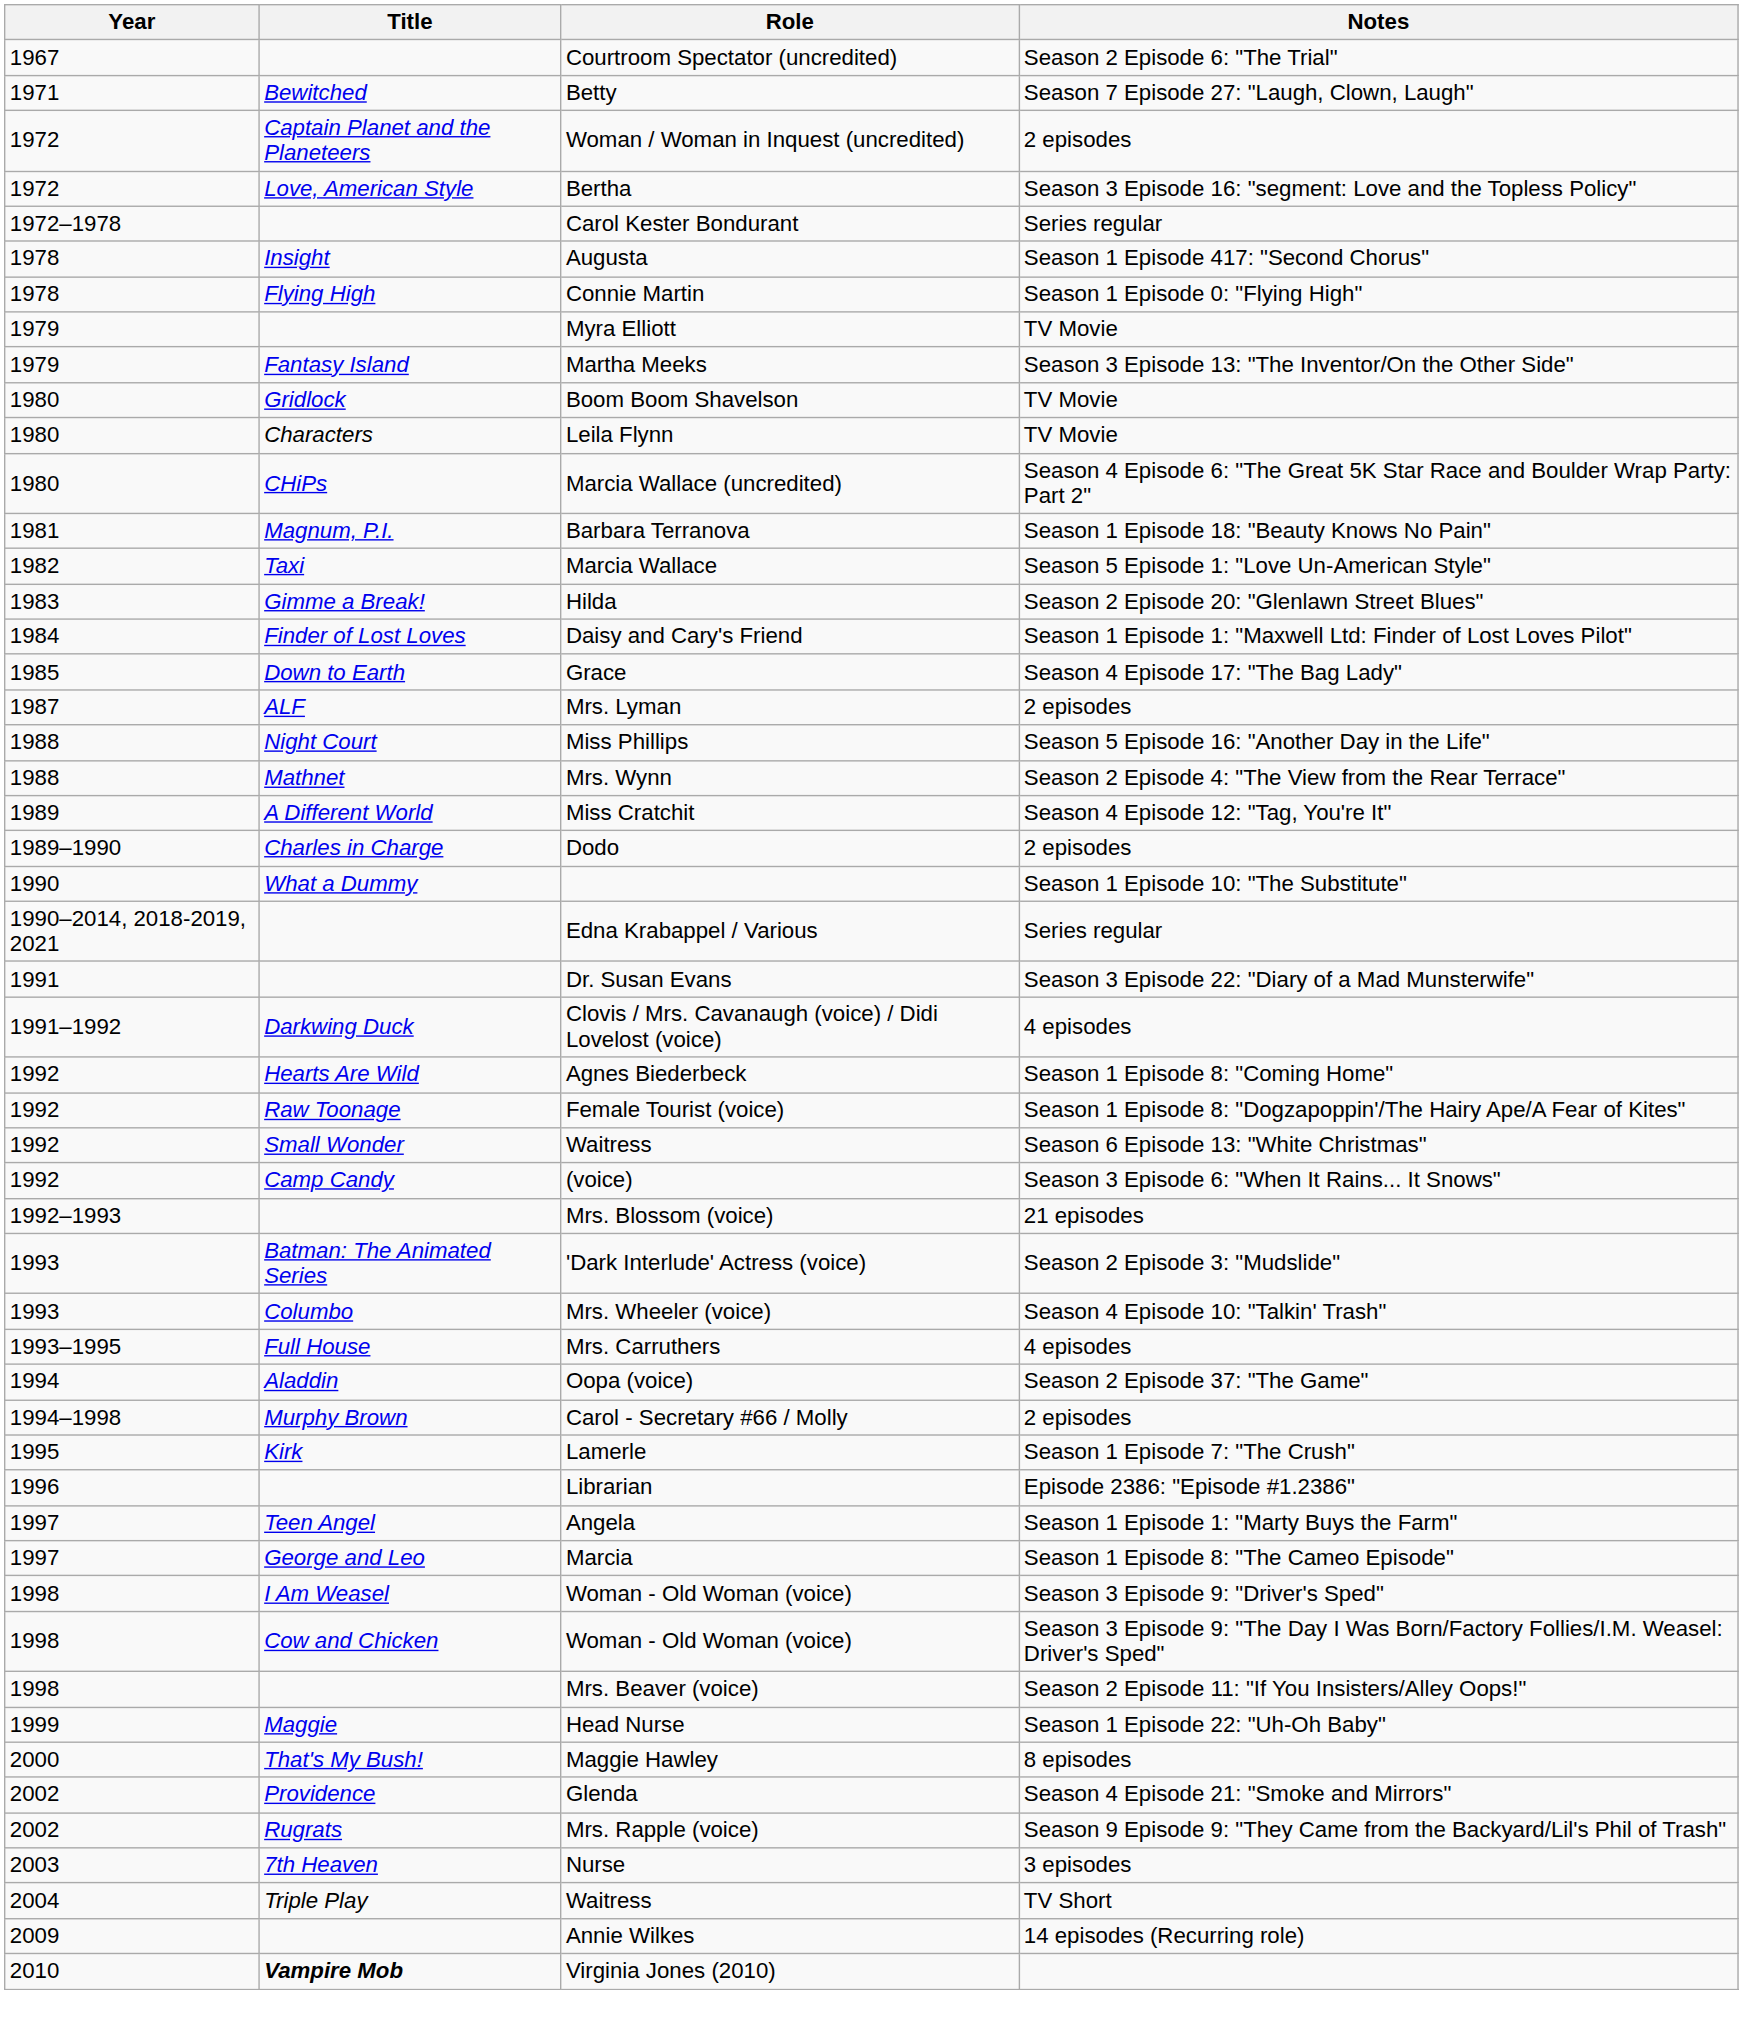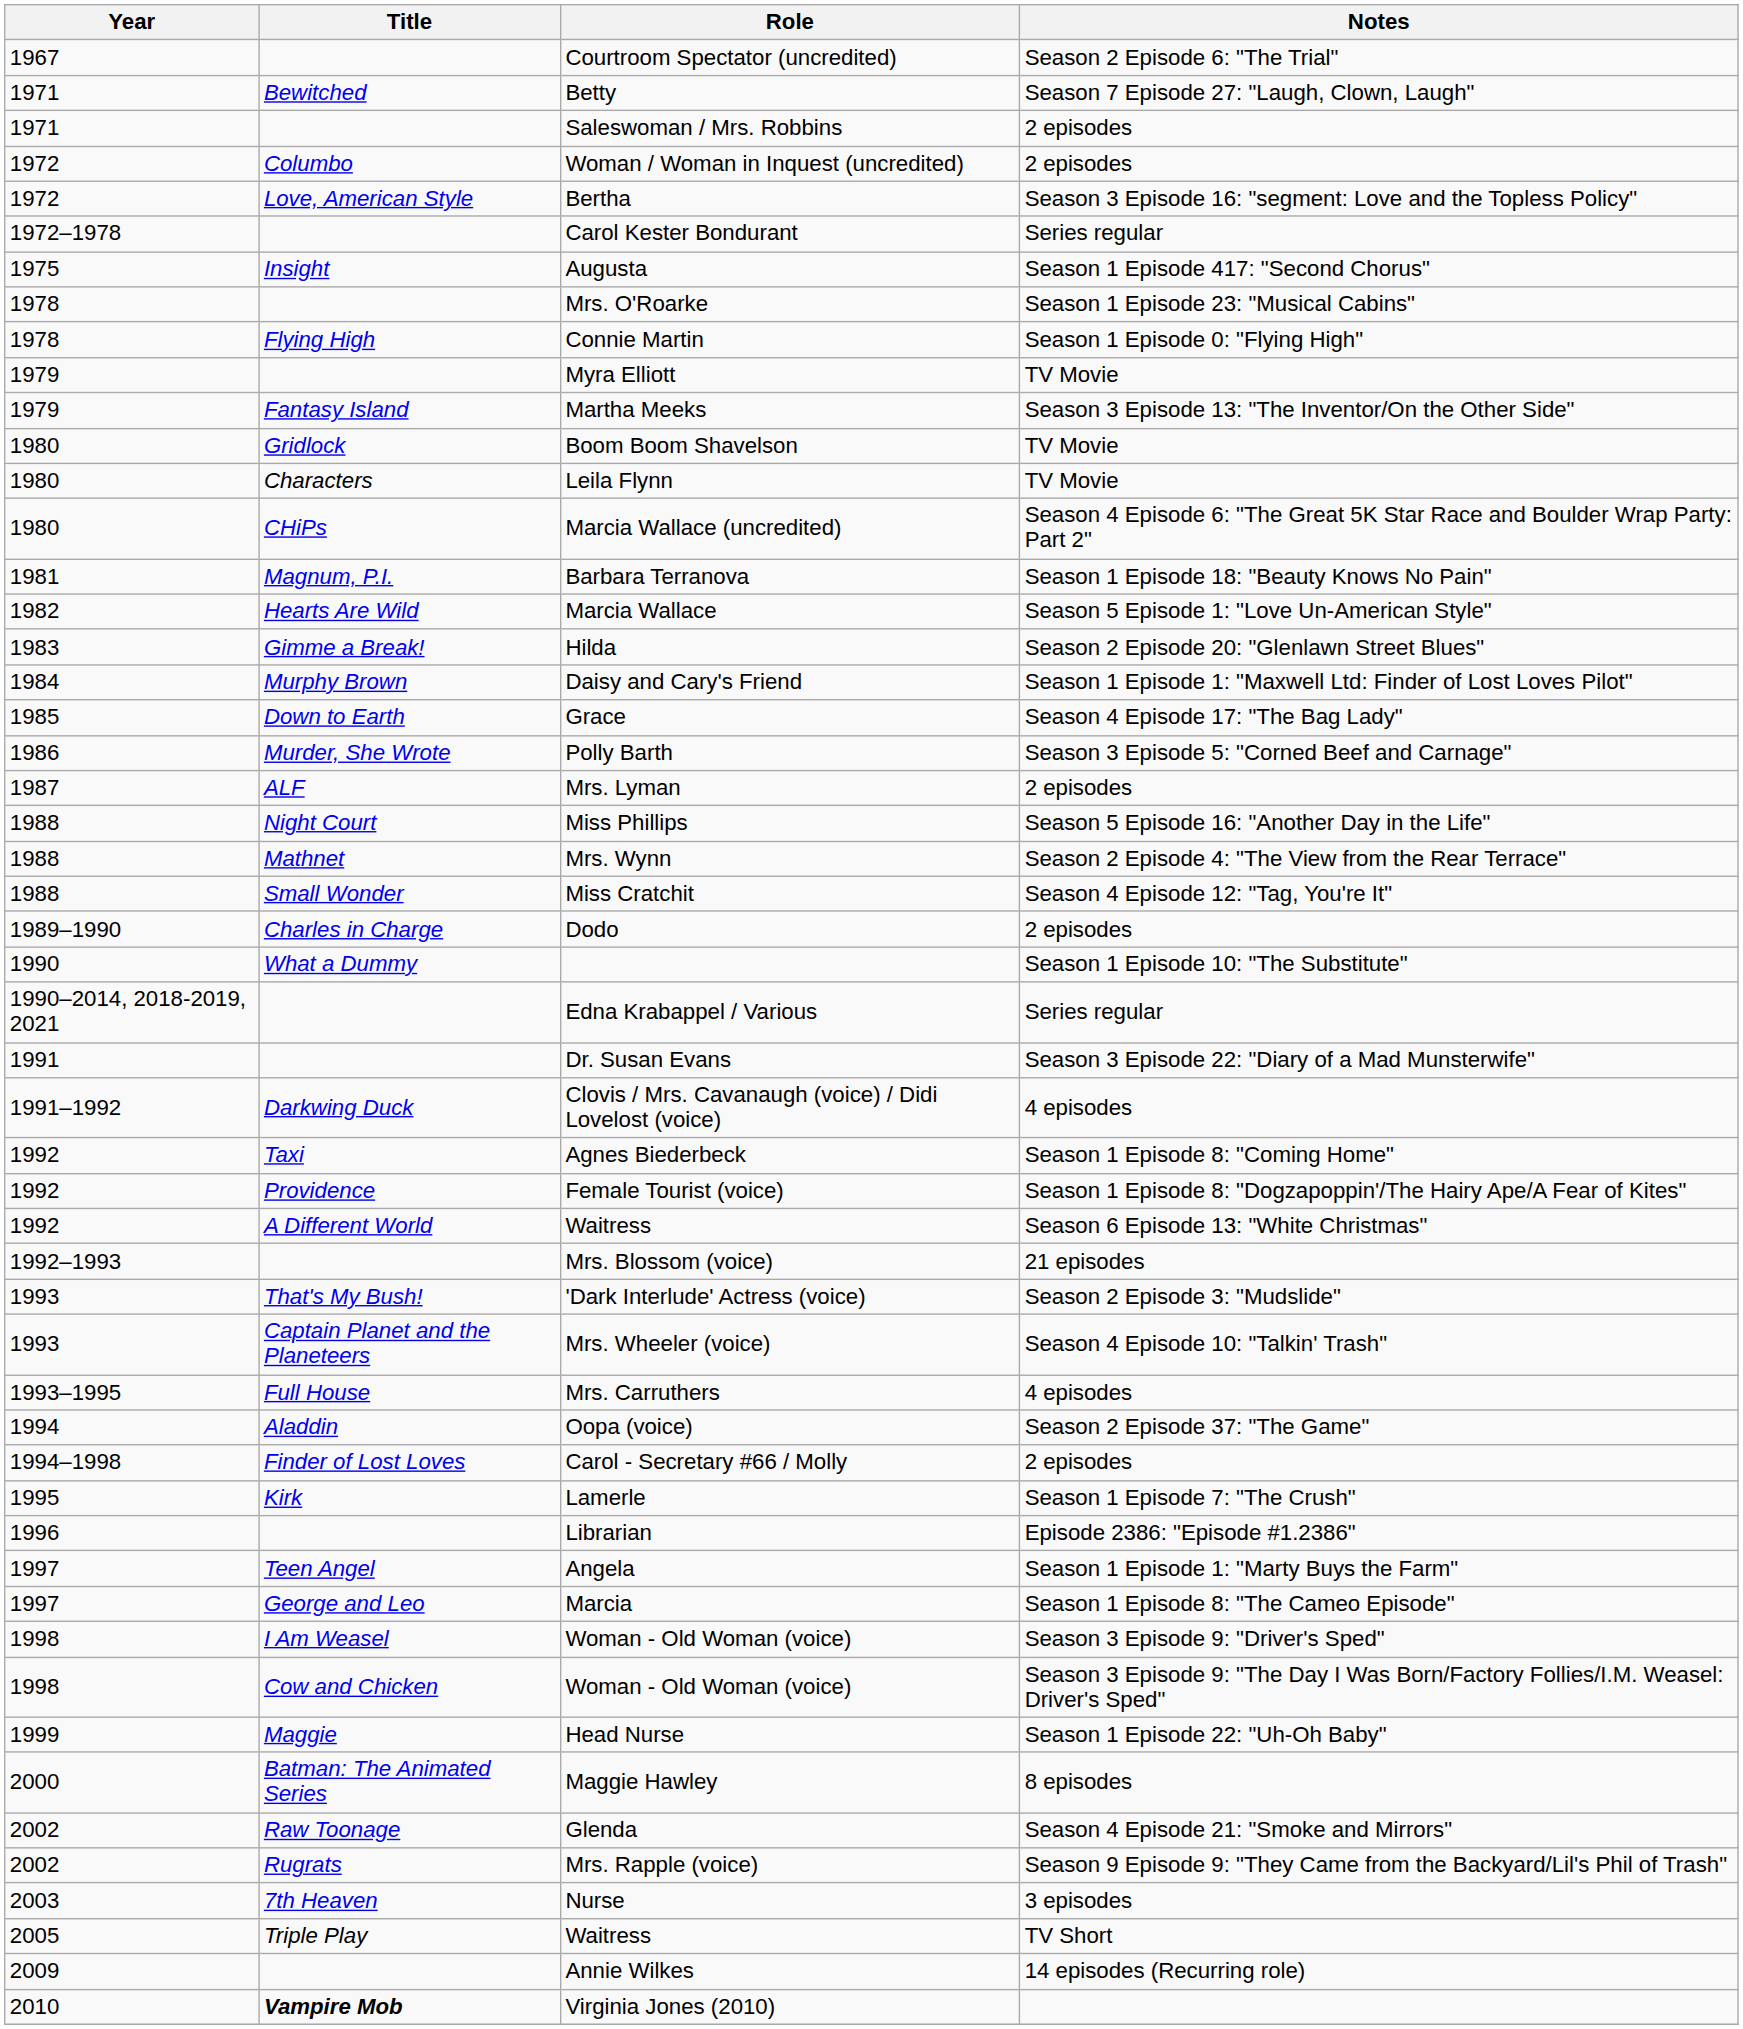 <table class="wikitable sortable">
 <tr>
 <th>Year</th>
 <th>Title</th>
 <th>Role</th>
 <th class="unsortable">Notes</th>
 </tr>
 <tr>
 <td>1967</td>
 <td><em></em></td>
 <td>Courtroom Spectator (uncredited)</td>
 <td>Season 2 Episode 6: "The Trial"</td>
 </tr>
 <tr>
 <td>1971</td>
 <td><em><a href='#'>Bewitched</a></em></td>
 <td>Betty</td>
 <td>Season 7 Episode 27: "Laugh, Clown, Laugh"</td>
 </tr>
 <tr>
+<td>1971</td>
+<td><em></em></td>
+<td>Saleswoman / Mrs. Robbins</td>
+<td>2 episodes</td>
+</tr>
+<tr>
 <td>1972</td>
-<td><em><a href='#'>Captain Planet and the Planeteers</a></em></td>
+<td><em><a href='#'>Columbo</a></em></td>
 <td>Woman / Woman in Inquest (uncredited)</td>
 <td>2 episodes</td>
 </tr>
 <tr>
 <td>1972</td>
 <td><em><a href='#'>Love, American Style</a></em></td>
 <td>Bertha</td>
 <td>Season 3 Episode 16: "segment: Love and the Topless Policy"</td>
 </tr>
 <tr>
 <td>1972–1978</td>
 <td><em></em></td>
 <td>Carol Kester Bondurant</td>
 <td>Series regular</td>
 </tr>
 <tr>
-<td>1978</td>
+<td>1975</td>
 <td><em><a href='#'>Insight</a></em></td>
 <td>Augusta</td>
 <td>Season 1 Episode 417: "Second Chorus"</td>
+</tr>
+<tr>
+<td>1978</td>
+<td><em></em></td>
+<td>Mrs. O'Roarke</td>
+<td>Season 1 Episode 23: "Musical Cabins"</td>
 </tr>
 <tr>
 <td>1978</td>
 <td><em><a href='#'>Flying High</a></em></td>
 <td>Connie Martin</td>
 <td>Season 1 Episode 0: "Flying High"</td>
 </tr>
 <tr>
 <td>1979</td>
 <td><em></em></td>
 <td>Myra Elliott</td>
 <td>TV Movie</td>
 </tr>
 <tr>
 <td>1979</td>
 <td><em><a href='#'>Fantasy Island</a></em></td>
 <td>Martha Meeks</td>
 <td>Season 3 Episode 13: "The Inventor/On the Other Side"</td>
 </tr>
 <tr>
 <td>1980</td>
 <td><em><a href='#'>Gridlock</a></em></td>
 <td>Boom Boom Shavelson</td>
 <td>TV Movie</td>
 </tr>
 <tr>
 <td>1980</td>
 <td><em>Characters</em></td>
 <td>Leila Flynn</td>
 <td>TV Movie</td>
 </tr>
 <tr>
 <td>1980</td>
 <td><em><a href='#'>CHiPs</a></em></td>
 <td>Marcia Wallace (uncredited)</td>
 <td>Season 4 Episode 6: "The Great 5K Star Race and Boulder Wrap Party: Part 2"</td>
 </tr>
 <tr>
 <td>1981</td>
 <td><em><a href='#'>Magnum, P.I.</a></em></td>
 <td>Barbara Terranova</td>
 <td>Season 1 Episode 18: "Beauty Knows No Pain"</td>
 </tr>
 <tr>
 <td>1982</td>
-<td><em><a href='#'>Taxi</a></em></td>
+<td><em><a href='#'>Hearts Are Wild</a></em></td>
 <td>Marcia Wallace</td>
 <td>Season 5 Episode 1: "Love Un-American Style"</td>
 </tr>
 <tr>
 <td>1983</td>
 <td><em><a href='#'>Gimme a Break!</a></em></td>
 <td>Hilda</td>
 <td>Season 2 Episode 20: "Glenlawn Street Blues"</td>
 </tr>
 <tr>
 <td>1984</td>
-<td><em><a href='#'>Finder of Lost Loves</a></em></td>
+<td><em><a href='#'>Murphy Brown</a></em></td>
 <td>Daisy and Cary's Friend</td>
 <td>Season 1 Episode 1: "Maxwell Ltd: Finder of Lost Loves Pilot"</td>
 </tr>
 <tr>
 <td>1985</td>
 <td><em><a href='#'>Down to Earth</a></em></td>
 <td>Grace</td>
 <td>Season 4 Episode 17: "The Bag Lady"</td>
+</tr>
+<tr>
+<td>1986</td>
+<td><em><a href='#'>Murder, She Wrote</a></em></td>
+<td>Polly Barth</td>
+<td>Season 3 Episode 5: "Corned Beef and Carnage"</td>
 </tr>
 <tr>
 <td>1987</td>
 <td><em><a href='#'>ALF</a></em></td>
 <td>Mrs. Lyman</td>
 <td>2 episodes</td>
 </tr>
 <tr>
 <td>1988</td>
 <td><em><a href='#'>Night Court</a></em></td>
 <td>Miss Phillips</td>
 <td>Season 5 Episode 16: "Another Day in the Life"</td>
 </tr>
 <tr>
 <td>1988</td>
 <td><em><a href='#'>Mathnet</a></em></td>
 <td>Mrs. Wynn</td>
 <td>Season 2 Episode 4: "The View from the Rear Terrace"</td>
 </tr>
 <tr>
-<td>1989</td>
-<td><em><a href='#'>A Different World</a></em></td>
+<td>1988</td>
+<td><em><a href='#'>Small Wonder</a></em></td>
 <td>Miss Cratchit</td>
 <td>Season 4 Episode 12: "Tag, You're It"</td>
 </tr>
 <tr>
 <td>1989–1990</td>
 <td><em><a href='#'>Charles in Charge</a></em></td>
 <td>Dodo</td>
 <td>2 episodes</td>
 </tr>
 <tr>
 <td>1990</td>
 <td><em><a href='#'>What a Dummy</a></em></td>
 <td></td>
 <td>Season 1 Episode 10: "The Substitute"</td>
 </tr>
 <tr>
 <td>1990–2014, 2018-2019, 2021</td>
 <td><em></em></td>
 <td>Edna Krabappel / Various</td>
 <td>Series regular</td>
 </tr>
 <tr>
 <td>1991</td>
 <td><em></em></td>
 <td>Dr. Susan Evans</td>
 <td>Season 3 Episode 22: "Diary of a Mad Munsterwife"</td>
 </tr>
 <tr>
 <td>1991–1992</td>
 <td><em><a href='#'>Darkwing Duck</a></em></td>
 <td>Clovis / Mrs. Cavanaugh (voice) / Didi Lovelost (voice)</td>
 <td>4 episodes</td>
 </tr>
 <tr>
 <td>1992</td>
-<td><em><a href='#'>Hearts Are Wild</a></em></td>
+<td><em><a href='#'>Taxi</a></em></td>
 <td>Agnes Biederbeck</td>
 <td>Season 1 Episode 8: "Coming Home"</td>
 </tr>
 <tr>
 <td>1992</td>
-<td><em><a href='#'>Raw Toonage</a></em></td>
+<td><em><a href='#'>Providence</a></em></td>
 <td>Female Tourist (voice)</td>
 <td>Season 1 Episode 8: "Dogzapoppin'/The Hairy Ape/A Fear of Kites"</td>
 </tr>
 <tr>
 <td>1992</td>
-<td><em><a href='#'>Small Wonder</a></em></td>
+<td><em><a href='#'>A Different World</a></em></td>
 <td>Waitress</td>
 <td>Season 6 Episode 13: "White Christmas"</td>
-</tr>
-<tr>
-<td>1992</td>
-<td><em><a href='#'>Camp Candy</a></em></td>
-<td>(voice)</td>
-<td>Season 3 Episode 6: "When It Rains... It Snows"</td>
 </tr>
 <tr>
 <td>1992–1993</td>
 <td><em></em></td>
 <td>Mrs. Blossom (voice)</td>
 <td>21 episodes</td>
 </tr>
 <tr>
 <td>1993</td>
-<td><em><a href='#'>Batman: The Animated Series</a></em></td>
+<td><em><a href='#'>That's My Bush!</a></em></td>
 <td>'Dark Interlude' Actress (voice)</td>
 <td>Season 2 Episode 3: "Mudslide"</td>
 </tr>
 <tr>
 <td>1993</td>
-<td><em><a href='#'>Columbo</a></em></td>
+<td><em><a href='#'>Captain Planet and the Planeteers</a></em></td>
 <td>Mrs. Wheeler (voice)</td>
 <td>Season 4 Episode 10: "Talkin' Trash"</td>
 </tr>
 <tr>
 <td>1993–1995</td>
 <td><em><a href='#'>Full House</a></em></td>
 <td>Mrs. Carruthers</td>
 <td>4 episodes</td>
 </tr>
 <tr>
 <td>1994</td>
 <td><em><a href='#'>Aladdin</a></em></td>
 <td>Oopa (voice)</td>
 <td>Season 2 Episode 37: "The Game"</td>
 </tr>
 <tr>
 <td>1994–1998</td>
-<td><em><a href='#'>Murphy Brown</a></em></td>
+<td><em><a href='#'>Finder of Lost Loves</a></em></td>
 <td>Carol - Secretary #66 / Molly</td>
 <td>2 episodes</td>
 </tr>
 <tr>
 <td>1995</td>
 <td><em><a href='#'>Kirk</a></em></td>
 <td>Lamerle</td>
 <td>Season 1 Episode 7: "The Crush"</td>
 </tr>
 <tr>
 <td>1996</td>
 <td><em></em></td>
 <td>Librarian</td>
 <td>Episode 2386: "Episode #1.2386"</td>
 </tr>
 <tr>
 <td>1997</td>
 <td><em><a href='#'>Teen Angel</a></em></td>
 <td>Angela</td>
 <td>Season 1 Episode 1: "Marty Buys the Farm"</td>
 </tr>
 <tr>
 <td>1997</td>
 <td><em><a href='#'>George and Leo</a></em></td>
 <td>Marcia</td>
 <td>Season 1 Episode 8: "The Cameo Episode"</td>
 </tr>
 <tr>
 <td>1998</td>
 <td><em><a href='#'>I Am Weasel</a></em></td>
 <td>Woman - Old Woman (voice)</td>
 <td>Season 3 Episode 9: "Driver's Sped"</td>
 </tr>
 <tr>
 <td>1998</td>
 <td><em><a href='#'>Cow and Chicken</a></em></td>
 <td>Woman - Old Woman (voice)</td>
 <td>Season 3 Episode 9: "The Day I Was Born/Factory Follies/I.M. Weasel: Driver's Sped"</td>
 </tr>
 <tr>
-<td>1998</td>
-<td><em></em></td>
-<td>Mrs. Beaver (voice)</td>
-<td>Season 2 Episode 11: "If You Insisters/Alley Oops!"</td>
-</tr>
-<tr>
 <td>1999</td>
 <td><em><a href='#'>Maggie</a></em></td>
 <td>Head Nurse</td>
 <td>Season 1 Episode 22: "Uh-Oh Baby"</td>
 </tr>
 <tr>
 <td>2000</td>
-<td><em><a href='#'>That's My Bush!</a></em></td>
+<td><em><a href='#'>Batman: The Animated Series</a></em></td>
 <td>Maggie Hawley</td>
 <td>8 episodes</td>
 </tr>
 <tr>
 <td>2002</td>
-<td><em><a href='#'>Providence</a></em></td>
+<td><em><a href='#'>Raw Toonage</a></em></td>
 <td>Glenda</td>
 <td>Season 4 Episode 21: "Smoke and Mirrors"</td>
 </tr>
 <tr>
 <td>2002</td>
 <td><em><a href='#'>Rugrats</a></em></td>
 <td>Mrs. Rapple (voice)</td>
 <td>Season 9 Episode 9: "They Came from the Backyard/Lil's Phil of Trash"</td>
 </tr>
 <tr>
 <td>2003</td>
 <td><em><a href='#'>7th Heaven</a></em></td>
 <td>Nurse</td>
 <td>3 episodes</td>
 </tr>
 <tr>
-<td>2004</td>
+<td>2005</td>
 <td><em>Triple Play</em></td>
 <td>Waitress</td>
 <td>TV Short</td>
 </tr>
 <tr>
 <td>2009</td>
 <td><em></em></td>
 <td>Annie Wilkes</td>
 <td>14 episodes (Recurring role)</td>
 </tr>
 <tr>
 <td>2010</td>
 <td><strong><em>Vampire Mob</em></strong></td>
 <td>Virginia Jones (2010)</td>
 <td></td>
 </tr>
 <tr>
 </tr>
 </table>
